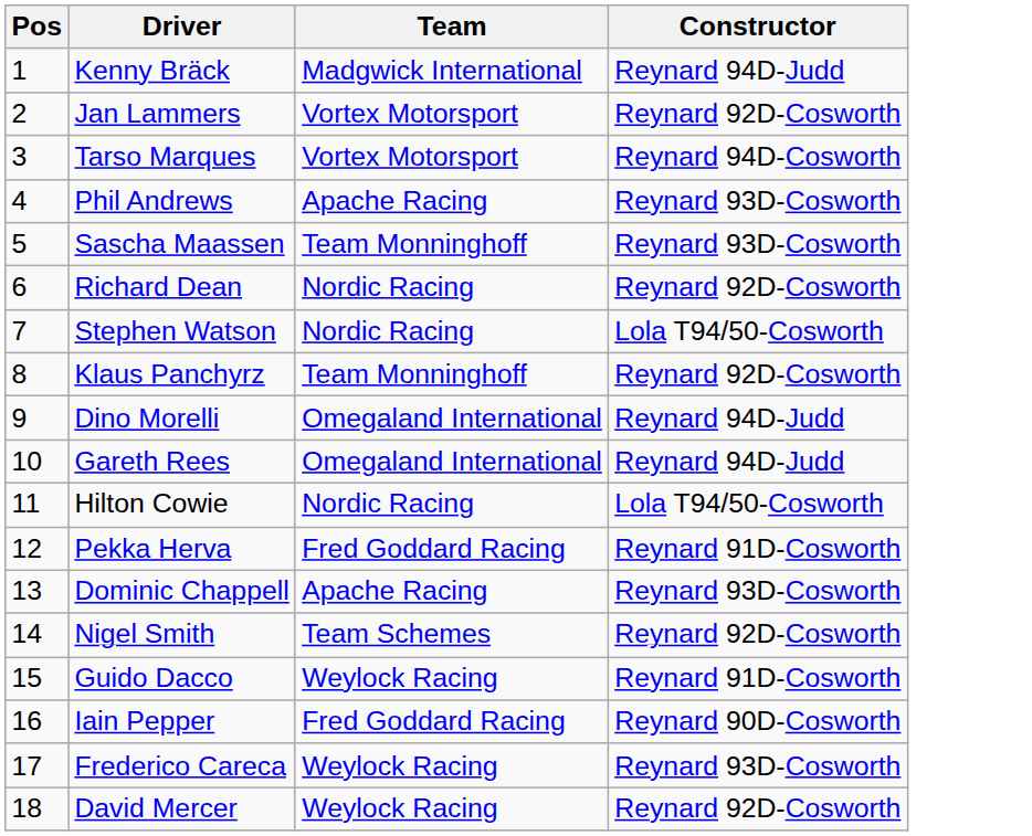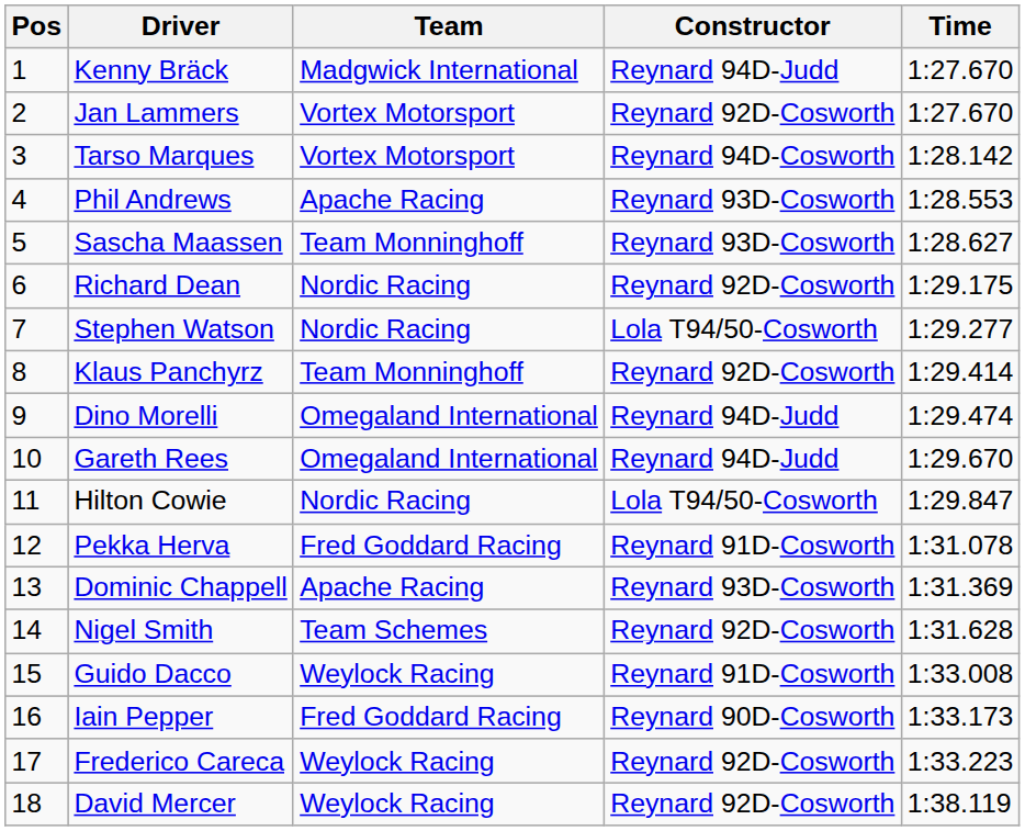 <table class="wikitable">
 <tr>
 <th>Pos</th>
 <th>Driver</th>
 <th>Team</th>
 <th>Constructor</th>
+<th>Time</th>
 </tr>
 <tr>
 <td>1</td>
 <td> <a href='#'>Kenny Bräck</a></td>
 <td><a href='#'>Madgwick International</a></td>
 <td><a href='#'>Reynard</a> 94D-<a href='#'>Judd</a></td>
+<td>1:27.670</td>
 </tr>
 <tr>
 <td>2</td>
 <td> <a href='#'>Jan Lammers</a></td>
 <td><a href='#'>Vortex Motorsport</a></td>
 <td><a href='#'>Reynard</a> 92D-<a href='#'>Cosworth</a></td>
+<td>1:27.670</td>
 </tr>
 <tr>
 <td>3</td>
 <td> <a href='#'>Tarso Marques</a></td>
 <td><a href='#'>Vortex Motorsport</a></td>
 <td><a href='#'>Reynard</a> 94D-<a href='#'>Cosworth</a></td>
+<td>1:28.142</td>
 </tr>
 <tr>
 <td>4</td>
 <td> <a href='#'>Phil Andrews</a></td>
 <td><a href='#'>Apache Racing</a></td>
 <td><a href='#'>Reynard</a> 93D-<a href='#'>Cosworth</a></td>
+<td>1:28.553</td>
 </tr>
 <tr>
 <td>5</td>
 <td> <a href='#'>Sascha Maassen</a></td>
 <td><a href='#'>Team Monninghoff</a></td>
 <td><a href='#'>Reynard</a> 93D-<a href='#'>Cosworth</a></td>
+<td>1:28.627</td>
 </tr>
 <tr>
 <td>6</td>
 <td> <a href='#'>Richard Dean</a></td>
 <td><a href='#'>Nordic Racing</a></td>
 <td><a href='#'>Reynard</a> 92D-<a href='#'>Cosworth</a></td>
+<td>1:29.175</td>
 </tr>
 <tr>
 <td>7</td>
 <td> <a href='#'>Stephen Watson</a></td>
 <td><a href='#'>Nordic Racing</a></td>
 <td><a href='#'>Lola</a> T94/50-<a href='#'>Cosworth</a></td>
+<td>1:29.277</td>
 </tr>
 <tr>
 <td>8</td>
 <td> <a href='#'>Klaus Panchyrz</a></td>
 <td><a href='#'>Team Monninghoff</a></td>
 <td><a href='#'>Reynard</a> 92D-<a href='#'>Cosworth</a></td>
+<td>1:29.414</td>
 </tr>
 <tr>
 <td>9</td>
 <td> <a href='#'>Dino Morelli</a></td>
 <td><a href='#'>Omegaland International</a></td>
 <td><a href='#'>Reynard</a> 94D-<a href='#'>Judd</a></td>
+<td>1:29.474</td>
 </tr>
 <tr>
 <td>10</td>
 <td> <a href='#'>Gareth Rees</a></td>
 <td><a href='#'>Omegaland International</a></td>
 <td><a href='#'>Reynard</a> 94D-<a href='#'>Judd</a></td>
+<td>1:29.670</td>
 </tr>
 <tr>
 <td>11</td>
 <td> Hilton Cowie</td>
 <td><a href='#'>Nordic Racing</a></td>
 <td><a href='#'>Lola</a> T94/50-<a href='#'>Cosworth</a></td>
+<td>1:29.847</td>
 </tr>
 <tr>
 <td>12</td>
 <td> <a href='#'>Pekka Herva</a></td>
 <td><a href='#'>Fred Goddard Racing</a></td>
 <td><a href='#'>Reynard</a> 91D-<a href='#'>Cosworth</a></td>
+<td>1:31.078</td>
 </tr>
 <tr>
 <td>13</td>
 <td> <a href='#'>Dominic Chappell</a></td>
 <td><a href='#'>Apache Racing</a></td>
 <td><a href='#'>Reynard</a> 93D-<a href='#'>Cosworth</a></td>
+<td>1:31.369</td>
 </tr>
 <tr>
 <td>14</td>
 <td> <a href='#'>Nigel Smith</a></td>
 <td><a href='#'>Team Schemes</a></td>
 <td><a href='#'>Reynard</a> 92D-<a href='#'>Cosworth</a></td>
+<td>1:31.628</td>
 </tr>
 <tr>
 <td>15</td>
 <td> <a href='#'>Guido Dacco</a></td>
 <td><a href='#'>Weylock Racing</a></td>
 <td><a href='#'>Reynard</a> 91D-<a href='#'>Cosworth</a></td>
+<td>1:33.008</td>
 </tr>
 <tr>
 <td>16</td>
 <td> <a href='#'>Iain Pepper</a></td>
 <td><a href='#'>Fred Goddard Racing</a></td>
 <td><a href='#'>Reynard</a> 90D-<a href='#'>Cosworth</a></td>
+<td>1:33.173</td>
 </tr>
 <tr>
 <td>17</td>
 <td> <a href='#'>Frederico Careca</a></td>
 <td><a href='#'>Weylock Racing</a></td>
-<td><a href='#'>Reynard</a> 93D-<a href='#'>Cosworth</a></td>
+<td><a href='#'>Reynard</a> 92D-<a href='#'>Cosworth</a></td>
+<td>1:33.223</td>
 </tr>
 <tr>
 <td>18</td>
 <td> <a href='#'>David Mercer</a></td>
 <td><a href='#'>Weylock Racing</a></td>
 <td><a href='#'>Reynard</a> 92D-<a href='#'>Cosworth</a></td>
+<td>1:38.119</td>
 </tr>
 </table>
